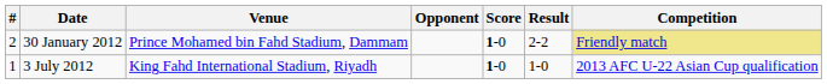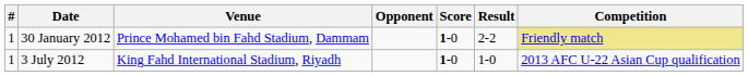 <table class="wikitable collapsible collapsed" style="font-size:90%">
 <tr>
 <th>#</th>
 <th>Date</th>
 <th>Venue</th>
 <th>Opponent</th>
 <th>Score</th>
 <th>Result</th>
 <th>Competition</th>
 </tr>
 <tr>
-<td>2</td>
+<td>1</td>
 <td>30 January 2012</td>
 <td><a href='#'>Prince Mohamed bin Fahd Stadium</a>, <a href='#'>Dammam</a></td>
 <td></td>
 <td><strong>1</strong>-0</td>
 <td>2-2</td>
 <td style="background: khaki;"><a href='#'>Friendly match</a></td>
 </tr>
 <tr>
 <td>1</td>
 <td>3 July 2012</td>
 <td><a href='#'>King Fahd International Stadium</a>, <a href='#'>Riyadh</a></td>
 <td></td>
 <td><strong>1</strong>-0</td>
 <td>1-0</td>
 <td><a href='#'>2013 AFC U-22 Asian Cup qualification</a></td>
 </tr>
 </table>
